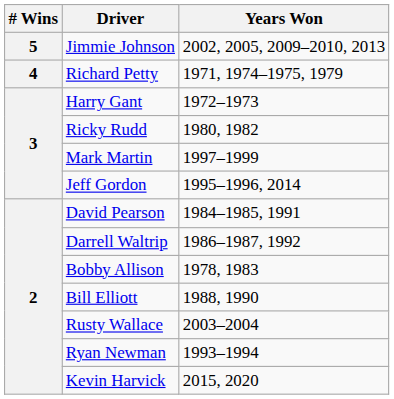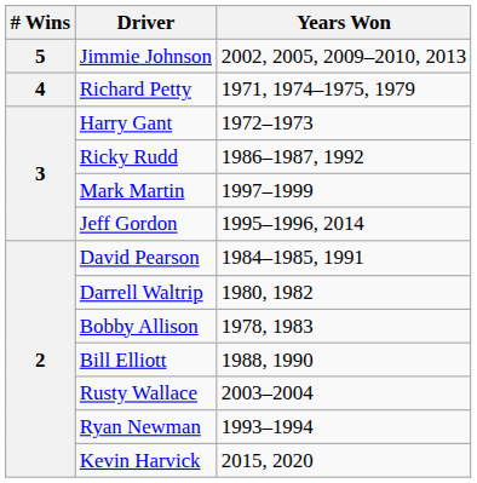 <table class="wikitable" style="font-size: 95%;">
 <tr>
 <th># Wins</th>
 <th>Driver</th>
 <th>Years Won</th>
 </tr>
 <tr>
 <th>5</th>
 <td><a href='#'>Jimmie Johnson</a></td>
 <td>2002, 2005, 2009–2010, 2013</td>
 </tr>
 <tr>
 <th>4</th>
 <td><a href='#'>Richard Petty</a></td>
 <td>1971, 1974–1975, 1979</td>
 </tr>
 <tr>
 <th rowspan="4">3</th>
 <td><a href='#'>Harry Gant</a></td>
 <td>1972–1973</td>
 </tr>
 <tr>
 <td><a href='#'>Ricky Rudd</a></td>
-<td>1980, 1982</td>
+<td>1986–1987, 1992</td>
 </tr>
 <tr>
 <td><a href='#'>Mark Martin</a></td>
 <td>1997–1999</td>
 </tr>
 <tr>
 <td><a href='#'>Jeff Gordon</a></td>
 <td>1995–1996, 2014</td>
 </tr>
 <tr>
 <th rowspan="7">2</th>
 <td><a href='#'>David Pearson</a></td>
 <td>1984–1985, 1991</td>
 </tr>
 <tr>
 <td><a href='#'>Darrell Waltrip</a></td>
-<td>1986–1987, 1992</td>
+<td>1980, 1982</td>
 </tr>
 <tr>
 <td><a href='#'>Bobby Allison</a></td>
 <td>1978, 1983</td>
 </tr>
 <tr>
 <td><a href='#'>Bill Elliott</a></td>
 <td>1988, 1990</td>
 </tr>
 <tr>
 <td><a href='#'>Rusty Wallace</a></td>
 <td>2003–2004</td>
 </tr>
 <tr>
 <td><a href='#'>Ryan Newman</a></td>
 <td>1993–1994</td>
 </tr>
 <tr>
 <td><a href='#'>Kevin Harvick</a></td>
 <td>2015, 2020</td>
 </tr>
 </table>
